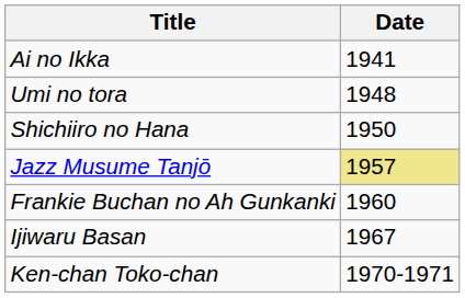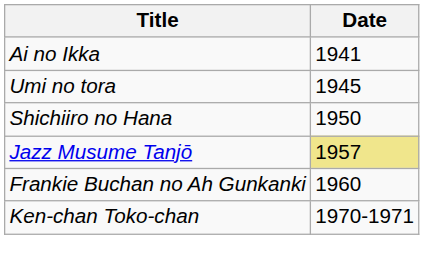 <table class="wikitable sortable">
 <tr>
 <th>Title</th>
 <th>Date</th>
 </tr>
 <tr>
 <td><em>Ai no Ikka</em></td>
 <td>1941</td>
 </tr>
 <tr>
 <td><em>Umi no tora</em></td>
-<td>1948</td>
+<td>1945</td>
 </tr>
 <tr>
 <td><em>Shichiiro no Hana</em></td>
 <td>1950</td>
 </tr>
 <tr>
 <td><em><a href='#'>Jazz Musume Tanjō</a></em></td>
 <td style="background: khaki;">1957</td>
 </tr>
 <tr>
 <td><em>Frankie Buchan no Ah Gunkanki</em></td>
 <td>1960</td>
 </tr>
 <tr>
-<td><em>Ijiwaru Basan</em></td>
-<td>1967</td>
-</tr>
-<tr>
 <td><em>Ken-chan Toko-chan</em></td>
 <td>1970-1971</td>
 </tr>
 </table>
